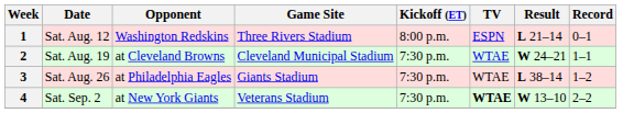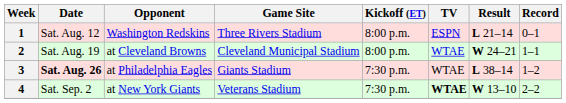 <table class="wikitable">
 <tr>
 <th>Week</th>
 <th>Date</th>
 <th>Opponent</th>
 <th>Game Site</th>
 <th>Kickoff <small>(<a href='#'>ET</a>)</small></th>
 <th>TV</th>
 <th>Result</th>
 <th>Record</th>
 </tr>
 <tr style="background:#ffdddd;">
 <th>1</th>
 <td>Sat. Aug. 12</td>
 <td><a href='#'>Washington Redskins</a></td>
 <td><a href='#'>Three Rivers Stadium</a></td>
 <td>8:00 p.m.</td>
 <td><a href='#'>ESPN</a></td>
 <td><strong>L</strong> 21–14</td>
 <td>0–1</td>
 </tr>
 <tr style="background:#ddffdd;">
 <th>2</th>
 <td>Sat. Aug. 19</td>
 <td>at <a href='#'>Cleveland Browns</a></td>
 <td><a href='#'>Cleveland Municipal Stadium</a></td>
-<td>7:30 p.m.</td>
+<td>8:00 p.m.</td>
 <td><a href='#'>WTAE</a></td>
 <td><strong>W</strong> 24–21</td>
 <td>1–1</td>
 </tr>
 <tr style="background: #ffdddd;">
 <th>3</th>
-<td>Sat. Aug. 26</td>
+<td><strong>Sat. Aug. 26</strong></td>
 <td>at <a href='#'>Philadelphia Eagles</a></td>
 <td><a href='#'>Giants Stadium</a></td>
 <td>7:30 p.m.</td>
 <td>WTAE</td>
 <td><strong>L</strong> 38–14</td>
 <td>1–2</td>
 </tr>
 <tr style="background: #ddffdd;">
 <th>4</th>
 <td>Sat. Sep. 2</td>
 <td>at <a href='#'>New York Giants</a></td>
 <td><a href='#'>Veterans Stadium</a></td>
 <td>7:30 p.m.</td>
 <td><strong>WTAE</strong></td>
 <td><strong>W</strong> 13–10</td>
 <td>2–2</td>
 </tr>
 <tr style="background: #ddffdd;">
 </tr>
 </table>
